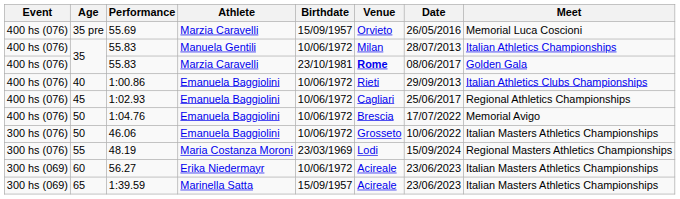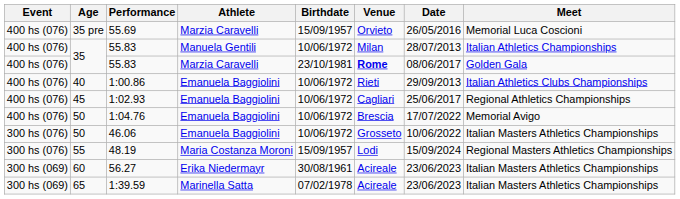 <table class="wikitable" width= style="font-size:90%; text-align:center">
 <tr>
 <th>Event</th>
 <th>Age</th>
 <th>Performance</th>
 <th>Athlete</th>
 <th>Birthdate</th>
 <th>Venue</th>
 <th>Date</th>
 <th>Meet</th>
 </tr>
 <tr>
 <td>400 hs (076)</td>
 <td>35 pre</td>
 <td>55.69</td>
 <td align=left><a href='#'>Marzia Caravelli</a></td>
 <td>15/09/1957</td>
 <td align=left><a href='#'>Orvieto</a></td>
 <td>26/05/2016</td>
 <td>Memorial Luca Coscioni</td>
 </tr>
 <tr>
 <td>400 hs (076)</td>
 <td rowspan=2>35</td>
 <td>55.83</td>
 <td align=left><a href='#'>Manuela Gentili</a></td>
 <td>10/06/1972</td>
 <td align=left><a href='#'>Milan</a></td>
 <td>28/07/2013</td>
 <td><a href='#'>Italian Athletics Championships</a></td>
 </tr>
 <tr>
 <td>400 hs (076)</td>
 <td>55.83</td>
 <td align=left><a href='#'>Marzia Caravelli</a></td>
 <td>23/10/1981</td>
 <td align=left><strong><a href='#'>Rome</a></strong></td>
 <td>08/06/2017</td>
 <td><a href='#'>Golden Gala</a></td>
 </tr>
 <tr>
 <td>400 hs (076)</td>
 <td>40</td>
 <td>1:00.86</td>
 <td align=left><a href='#'>Emanuela Baggiolini</a></td>
 <td>10/06/1972</td>
 <td align=left><a href='#'>Rieti</a></td>
 <td>29/09/2013</td>
 <td><a href='#'>Italian Athletics Clubs Championships</a></td>
 </tr>
 <tr>
 <td>400 hs (076)</td>
 <td>45</td>
 <td>1:02.93</td>
 <td align=left><a href='#'>Emanuela Baggiolini</a></td>
 <td>10/06/1972</td>
 <td align=left><a href='#'>Cagliari</a></td>
 <td>25/06/2017</td>
 <td>Regional Athletics Championships</td>
 </tr>
 <tr>
 <td>400 hs (076)</td>
 <td>50</td>
 <td>1:04.76</td>
 <td align=left><a href='#'>Emanuela Baggiolini</a></td>
 <td>10/06/1972</td>
 <td align=left><a href='#'>Brescia</a></td>
 <td>17/07/2022</td>
 <td>Memorial Avigo</td>
 </tr>
 <tr>
 <td>300 hs (076)</td>
 <td>50</td>
 <td>46.06</td>
 <td align=left><a href='#'>Emanuela Baggiolini</a></td>
 <td>10/06/1972</td>
 <td align=left><a href='#'>Grosseto</a></td>
 <td>10/06/2022</td>
 <td>Italian Masters Athletics Championships</td>
 </tr>
 <tr>
 <td>300 hs (076)</td>
 <td>55</td>
 <td>48.19</td>
 <td align=left><a href='#'>Maria Costanza Moroni</a></td>
-<td>23/03/1969</td>
+<td>15/09/1957</td>
 <td align=left><a href='#'>Lodi</a></td>
 <td>15/09/2024</td>
 <td>Regional Masters Athletics Championships</td>
 </tr>
 <tr>
 <td>300 hs (069)</td>
 <td>60</td>
 <td>56.27</td>
 <td align=left><a href='#'>Erika Niedermayr</a></td>
-<td>10/06/1972</td>
+<td>30/08/1961</td>
 <td align=left><a href='#'>Acireale</a></td>
 <td>23/06/2023</td>
 <td>Italian  Masters Athletics Championships</td>
 </tr>
 <tr>
 <td>300 hs (069)</td>
 <td>65</td>
 <td>1:39.59</td>
 <td align=left><a href='#'>Marinella Satta</a></td>
-<td>15/09/1957</td>
+<td>07/02/1978</td>
 <td align=left><a href='#'>Acireale</a></td>
 <td>23/06/2023</td>
 <td>Italian  Masters Athletics Championships</td>
 </tr>
 </table>
